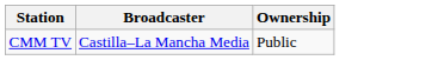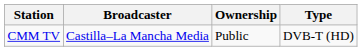 <table class="wikitable">
 <tr>
 <th>Station</th>
 <th>Broadcaster</th>
 <th>Ownership</th>
+<th>Type</th>
 </tr>
 <tr>
 <td><a href='#'>CMM TV</a></td>
 <td><a href='#'>Castilla–La Mancha Media</a></td>
 <td>Public</td>
+<td>DVB-T (HD)</td>
 </tr>
 </table>
